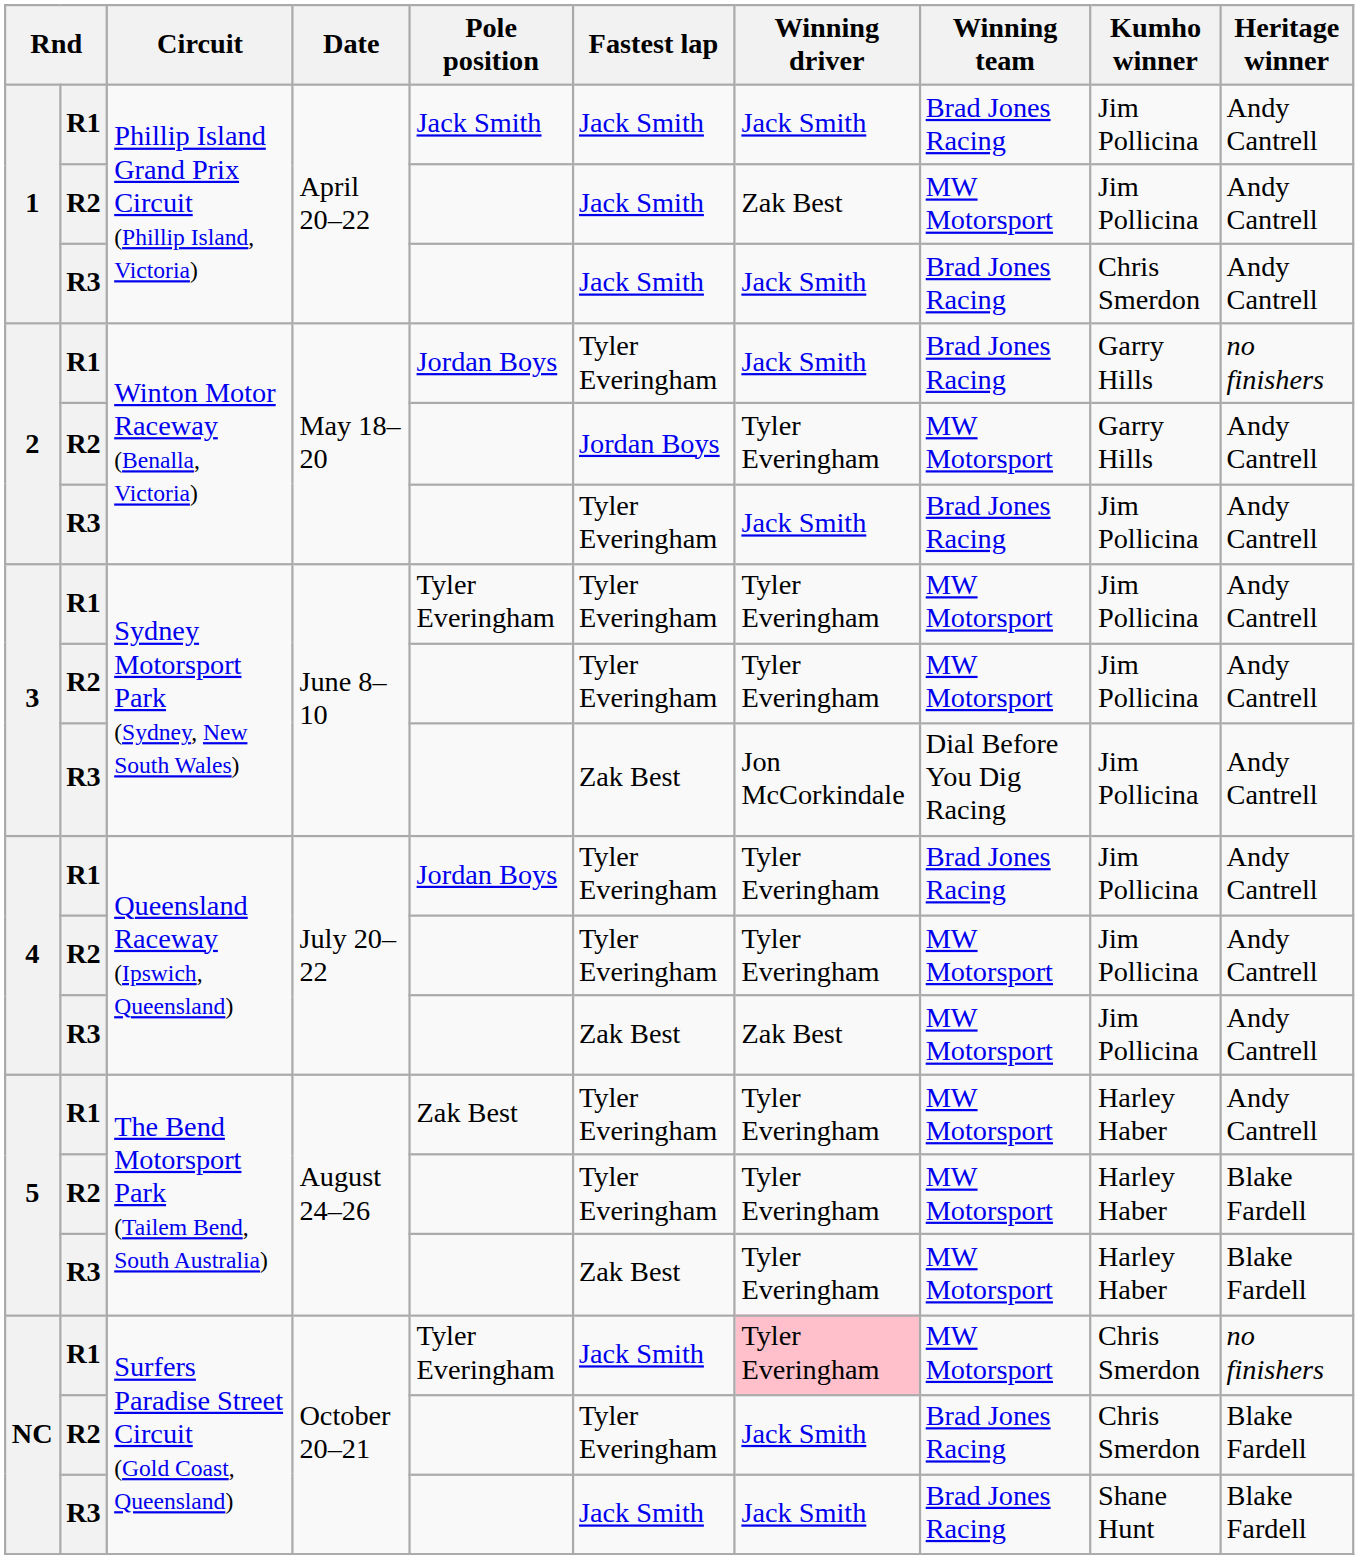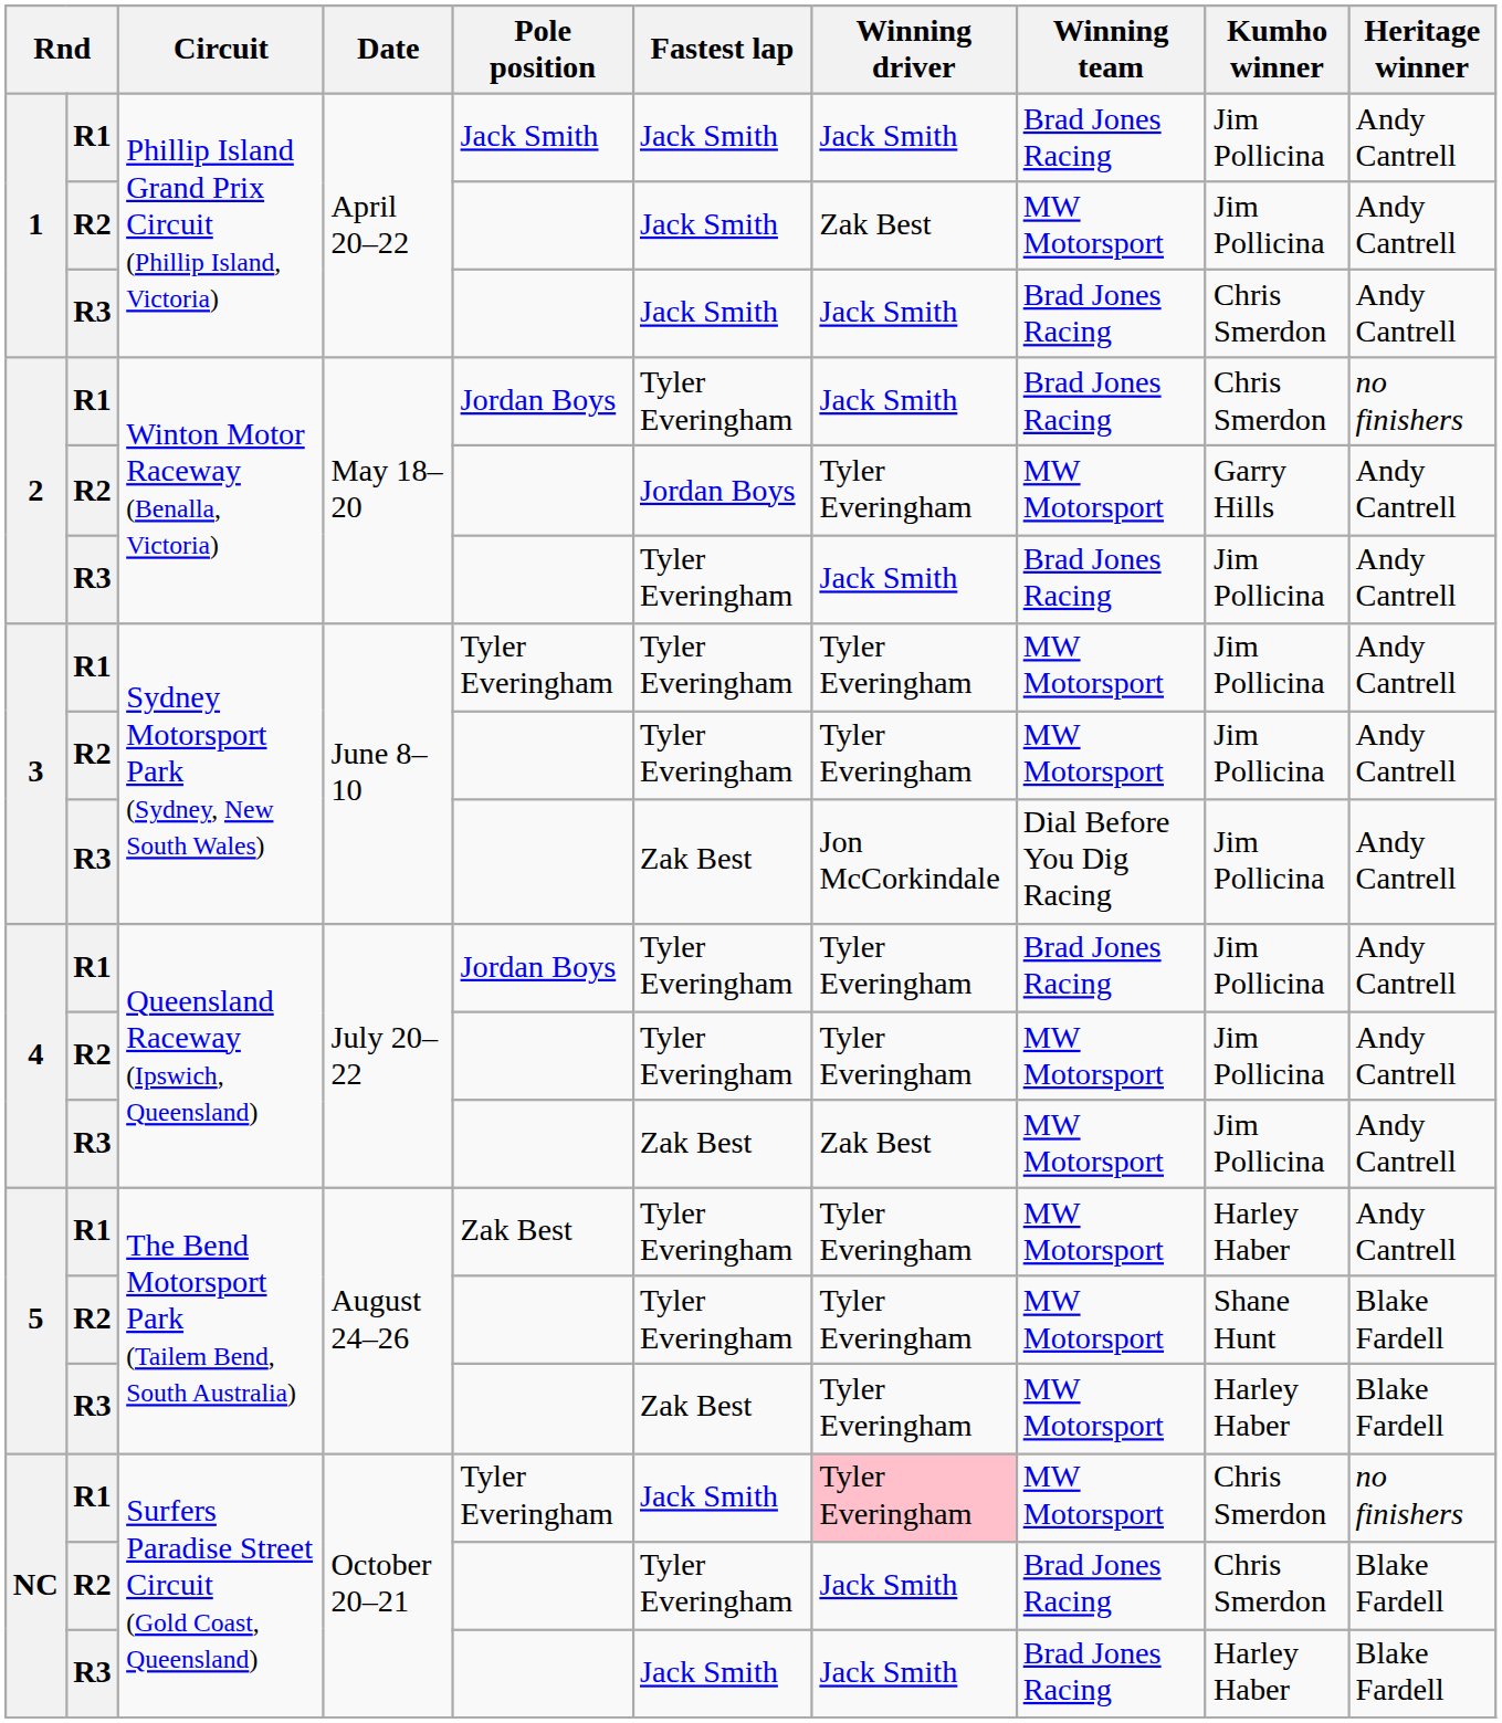 <table class="wikitable" style="font-size: 80%;">
 <tr>
 <th colspan="2">Rnd</th>
 <th>Circuit</th>
 <th>Date</th>
 <th>Pole position</th>
 <th>Fastest lap</th>
 <th>Winning driver</th>
 <th>Winning team</th>
 <th>Kumho winner</th>
 <th>Heritage winner</th>
 </tr>
 <tr>
 <th rowspan="3">1</th>
 <th>R1</th>
 <td rowspan="3"> <a href='#'>Phillip Island Grand Prix Circuit</a><br><small>(<a href='#'>Phillip Island</a>, <a href='#'>Victoria</a>)</small></td>
 <td rowspan="3">April 20–22</td>
 <td> <a href='#'>Jack Smith</a></td>
 <td> <a href='#'>Jack Smith</a></td>
 <td> <a href='#'>Jack Smith</a></td>
 <td><a href='#'>Brad Jones Racing</a></td>
 <td> Jim Pollicina</td>
 <td> Andy Cantrell</td>
 </tr>
 <tr>
 <th>R2</th>
 <td></td>
 <td> <a href='#'>Jack Smith</a></td>
 <td> Zak Best</td>
 <td><a href='#'>MW Motorsport</a></td>
 <td> Jim Pollicina</td>
 <td> Andy Cantrell</td>
 </tr>
 <tr>
 <th>R3</th>
 <td></td>
 <td> <a href='#'>Jack Smith</a></td>
 <td> <a href='#'>Jack Smith</a></td>
 <td><a href='#'>Brad Jones Racing</a></td>
 <td> Chris Smerdon</td>
 <td> Andy Cantrell</td>
 </tr>
 <tr>
 <th rowspan="3">2</th>
 <th>R1</th>
 <td rowspan="3"> <a href='#'>Winton Motor Raceway</a><br><small>(<a href='#'>Benalla</a>, <a href='#'>Victoria</a>)</small></td>
 <td rowspan="3">May 18–20</td>
 <td> <a href='#'>Jordan Boys</a></td>
 <td> Tyler Everingham</td>
 <td> <a href='#'>Jack Smith</a></td>
 <td><a href='#'>Brad Jones Racing</a></td>
-<td> Garry Hills</td>
+<td> Chris Smerdon</td>
 <td><em>no finishers</em></td>
 </tr>
 <tr>
 <th>R2</th>
 <td></td>
 <td> <a href='#'>Jordan Boys</a></td>
 <td> Tyler Everingham</td>
 <td><a href='#'>MW Motorsport</a></td>
 <td> Garry Hills</td>
 <td> Andy Cantrell</td>
 </tr>
 <tr>
 <th>R3</th>
 <td></td>
 <td> Tyler Everingham</td>
 <td> <a href='#'>Jack Smith</a></td>
 <td><a href='#'>Brad Jones Racing</a></td>
 <td> Jim Pollicina</td>
 <td> Andy Cantrell</td>
 </tr>
 <tr>
 <th rowspan="3">3</th>
 <th>R1</th>
 <td rowspan="3"> <a href='#'>Sydney Motorsport Park</a><br><small>(<a href='#'>Sydney</a>, <a href='#'>New South Wales</a>)</small></td>
 <td rowspan="3">June 8–10</td>
 <td> Tyler Everingham</td>
 <td> Tyler Everingham</td>
 <td> Tyler Everingham</td>
 <td><a href='#'>MW Motorsport</a></td>
 <td> Jim Pollicina</td>
 <td> Andy Cantrell</td>
 </tr>
 <tr>
 <th>R2</th>
 <td></td>
 <td> Tyler Everingham</td>
 <td> Tyler Everingham</td>
 <td><a href='#'>MW Motorsport</a></td>
 <td> Jim Pollicina</td>
 <td> Andy Cantrell</td>
 </tr>
 <tr>
 <th>R3</th>
 <td></td>
 <td> Zak Best</td>
 <td> Jon McCorkindale</td>
 <td>Dial Before You Dig Racing</td>
 <td> Jim Pollicina</td>
 <td> Andy Cantrell</td>
 </tr>
 <tr>
 <th rowspan="3">4</th>
 <th>R1</th>
 <td rowspan="3"> <a href='#'>Queensland Raceway</a><br><small>(<a href='#'>Ipswich</a>, <a href='#'>Queensland</a>)</small></td>
 <td rowspan="3">July 20–22</td>
 <td> <a href='#'>Jordan Boys</a></td>
 <td> Tyler Everingham</td>
 <td> Tyler Everingham</td>
 <td><a href='#'>Brad Jones Racing</a></td>
 <td> Jim Pollicina</td>
 <td> Andy Cantrell</td>
 </tr>
 <tr>
 <th>R2</th>
 <td></td>
 <td> Tyler Everingham</td>
 <td> Tyler Everingham</td>
 <td><a href='#'>MW Motorsport</a></td>
 <td> Jim Pollicina</td>
 <td> Andy Cantrell</td>
 </tr>
 <tr>
 <th>R3</th>
 <td></td>
 <td> Zak Best</td>
 <td> Zak Best</td>
 <td><a href='#'>MW Motorsport</a></td>
 <td> Jim Pollicina</td>
 <td> Andy Cantrell</td>
 </tr>
 <tr>
 <th rowspan="3">5</th>
 <th>R1</th>
 <td rowspan="3"> <a href='#'>The Bend Motorsport Park</a><br><small>(<a href='#'>Tailem Bend</a>, <a href='#'>South Australia</a>)</small></td>
 <td rowspan="3">August 24–26</td>
 <td> Zak Best</td>
 <td> Tyler Everingham</td>
 <td> Tyler Everingham</td>
 <td><a href='#'>MW Motorsport</a></td>
 <td> Harley Haber</td>
 <td> Andy Cantrell</td>
 </tr>
 <tr>
 <th>R2</th>
 <td></td>
 <td> Tyler Everingham</td>
 <td> Tyler Everingham</td>
 <td><a href='#'>MW Motorsport</a></td>
-<td> Harley Haber</td>
+<td> Shane Hunt</td>
 <td> Blake Fardell</td>
 </tr>
 <tr>
 <th>R3</th>
 <td></td>
 <td> Zak Best</td>
 <td> Tyler Everingham</td>
 <td><a href='#'>MW Motorsport</a></td>
 <td> Harley Haber</td>
 <td> Blake Fardell</td>
 </tr>
 <tr>
 <th rowspan="3">NC</th>
 <th>R1</th>
 <td rowspan="3"> <a href='#'>Surfers Paradise Street Circuit</a><br><small>(<a href='#'>Gold Coast</a>, <a href='#'>Queensland</a>)</small></td>
 <td rowspan="3">October 20–21</td>
 <td> Tyler Everingham</td>
 <td> <a href='#'>Jack Smith</a></td>
 <td style="background: pink;"> Tyler Everingham</td>
 <td><a href='#'>MW Motorsport</a></td>
 <td> Chris Smerdon</td>
 <td><em>no finishers</em></td>
 </tr>
 <tr>
 <th>R2</th>
 <td></td>
 <td> Tyler Everingham</td>
 <td> <a href='#'>Jack Smith</a></td>
 <td><a href='#'>Brad Jones Racing</a></td>
 <td> Chris Smerdon</td>
 <td> Blake Fardell</td>
 </tr>
 <tr>
 <th>R3</th>
 <td></td>
 <td> <a href='#'>Jack Smith</a></td>
 <td> <a href='#'>Jack Smith</a></td>
 <td><a href='#'>Brad Jones Racing</a></td>
-<td> Shane Hunt</td>
+<td> Harley Haber</td>
 <td> Blake Fardell</td>
 </tr>
 <tr>
 </tr>
 </table>
